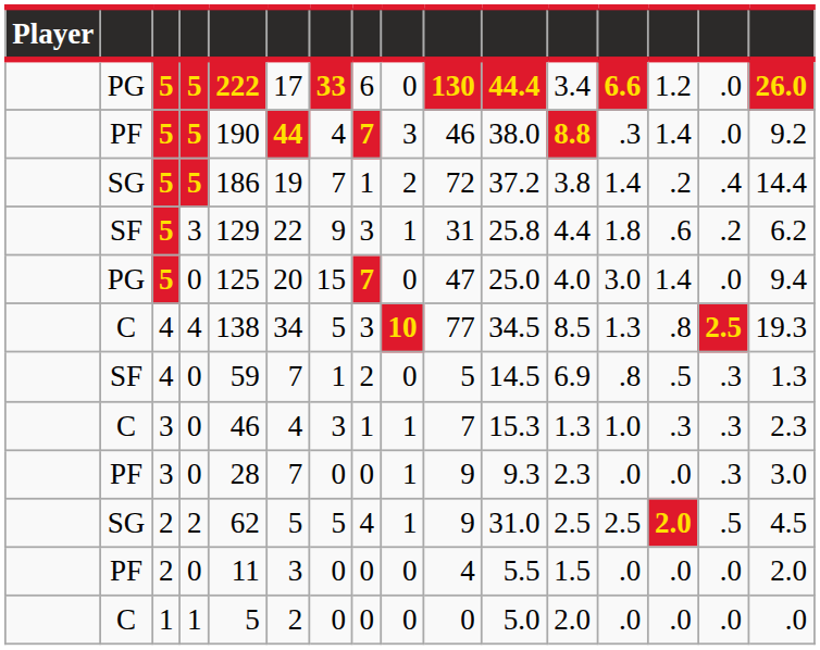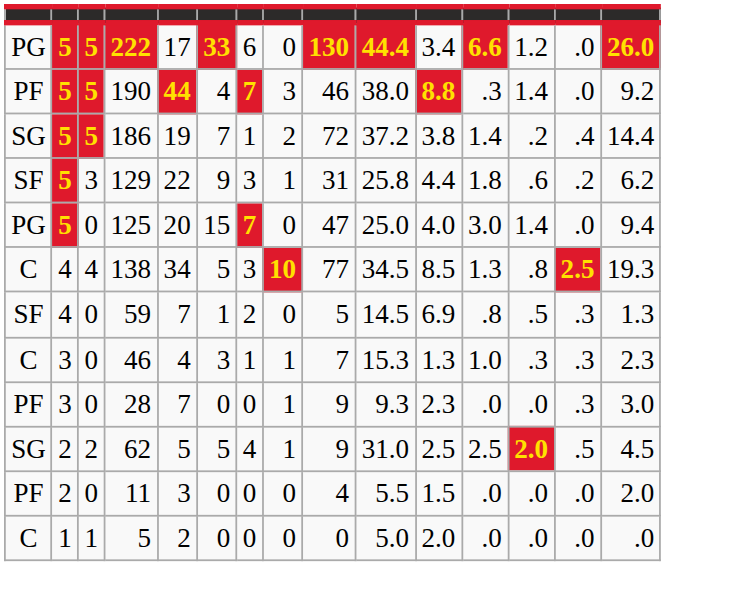 <table class="wikitable sortable" style="font-size: 95%; text-align:right;">
 <tr>
-<th style="background:#2C2A29; color:#FFFFFF; border-top:#DF192C 3px solid; border-bottom:#DF192C 3px solid;">Player</th>
 <th style="background:#2C2A29; color:#FFFFFF; border-top:#DF192C 3px solid; border-bottom:#DF192C 3px solid;"></th>
 <th style="background:#2C2A29; color:#FFFFFF; border-top:#DF192C 3px solid; border-bottom:#DF192C 3px solid;"></th>
 <th style="background:#2C2A29; color:#FFFFFF; border-top:#DF192C 3px solid; border-bottom:#DF192C 3px solid;"></th>
 <th style="background:#2C2A29; color:#FFFFFF; border-top:#DF192C 3px solid; border-bottom:#DF192C 3px solid;"></th>
 <th style="background:#2C2A29; color:#FFFFFF; border-top:#DF192C 3px solid; border-bottom:#DF192C 3px solid;"></th>
 <th style="background:#2C2A29; color:#FFFFFF; border-top:#DF192C 3px solid; border-bottom:#DF192C 3px solid;"></th>
 <th style="background:#2C2A29; color:#FFFFFF; border-top:#DF192C 3px solid; border-bottom:#DF192C 3px solid;"></th>
 <th style="background:#2C2A29; color:#FFFFFF; border-top:#DF192C 3px solid; border-bottom:#DF192C 3px solid;"></th>
 <th style="background:#2C2A29; color:#FFFFFF; border-top:#DF192C 3px solid; border-bottom:#DF192C 3px solid;"></th>
 <th style="background:#2C2A29; color:#FFFFFF; border-top:#DF192C 3px solid; border-bottom:#DF192C 3px solid;"></th>
 <th style="background:#2C2A29; color:#FFFFFF; border-top:#DF192C 3px solid; border-bottom:#DF192C 3px solid;"></th>
 <th style="background:#2C2A29; color:#FFFFFF; border-top:#DF192C 3px solid; border-bottom:#DF192C 3px solid;"></th>
 <th style="background:#2C2A29; color:#FFFFFF; border-top:#DF192C 3px solid; border-bottom:#DF192C 3px solid;"></th>
 <th style="background:#2C2A29; color:#FFFFFF; border-top:#DF192C 3px solid; border-bottom:#DF192C 3px solid;"></th>
 <th style="background:#2C2A29; color:#FFFFFF; border-top:#DF192C 3px solid; border-bottom:#DF192C 3px solid;"></th>
 </tr>
 <tr>
-<td style="text-align:left;"></td>
 <td style="text-align:center;">PG</td>
 <td style="background:#DF192C; color:#FFE100;"><strong>5</strong></td>
 <td style="background:#DF192C; color:#FFE100;"><strong>5</strong></td>
 <td style="background:#DF192C; color:#FFE100;"><strong>222</strong></td>
 <td>17</td>
 <td style="background:#DF192C; color:#FFE100;"><strong>33</strong></td>
 <td>6</td>
 <td>0</td>
 <td style="background:#DF192C; color:#FFE100;"><strong>130</strong></td>
 <td style="background:#DF192C; color:#FFE100;"><strong>44.4</strong></td>
 <td>3.4</td>
 <td style="background:#DF192C; color:#FFE100;"><strong>6.6</strong></td>
 <td>1.2</td>
 <td>.0</td>
 <td style="background:#DF192C; color:#FFE100;"><strong>26.0</strong></td>
 </tr>
 <tr>
-<td style="text-align:left;"></td>
 <td style="text-align:center;">PF</td>
 <td style="background:#DF192C; color:#FFE100;"><strong>5</strong></td>
 <td style="background:#DF192C; color:#FFE100;"><strong>5</strong></td>
 <td>190</td>
 <td style="background:#DF192C; color:#FFE100;"><strong>44</strong></td>
 <td>4</td>
 <td style="background:#DF192C; color:#FFE100;"><strong>7</strong></td>
 <td>3</td>
 <td>46</td>
 <td>38.0</td>
 <td style="background:#DF192C; color:#FFE100;"><strong>8.8</strong></td>
 <td>.3</td>
 <td>1.4</td>
 <td>.0</td>
 <td>9.2</td>
 </tr>
 <tr>
-<td style="text-align:left;"></td>
 <td style="text-align:center;">SG</td>
 <td style="background:#DF192C; color:#FFE100;"><strong>5</strong></td>
 <td style="background:#DF192C; color:#FFE100;"><strong>5</strong></td>
 <td>186</td>
 <td>19</td>
 <td>7</td>
 <td>1</td>
 <td>2</td>
 <td>72</td>
 <td>37.2</td>
 <td>3.8</td>
 <td>1.4</td>
 <td>.2</td>
 <td>.4</td>
 <td>14.4</td>
 </tr>
 <tr>
-<td style="text-align:left;"></td>
 <td style="text-align:center;">SF</td>
 <td style="background:#DF192C; color:#FFE100;"><strong>5</strong></td>
 <td>3</td>
 <td>129</td>
 <td>22</td>
 <td>9</td>
 <td>3</td>
 <td>1</td>
 <td>31</td>
 <td>25.8</td>
 <td>4.4</td>
 <td>1.8</td>
 <td>.6</td>
 <td>.2</td>
 <td>6.2</td>
 </tr>
 <tr>
-<td style="text-align:left;"></td>
 <td style="text-align:center;">PG</td>
 <td style="background:#DF192C; color:#FFE100;"><strong>5</strong></td>
 <td>0</td>
 <td>125</td>
 <td>20</td>
 <td>15</td>
 <td style="background:#DF192C; color:#FFE100;"><strong>7</strong></td>
 <td>0</td>
 <td>47</td>
 <td>25.0</td>
 <td>4.0</td>
 <td>3.0</td>
 <td>1.4</td>
 <td>.0</td>
 <td>9.4</td>
 </tr>
 <tr>
-<td style="text-align:left;"></td>
 <td style="text-align:center;">C</td>
 <td>4</td>
 <td>4</td>
 <td>138</td>
 <td>34</td>
 <td>5</td>
 <td>3</td>
 <td style="background:#DF192C; color:#FFE100;"><strong>10</strong></td>
 <td>77</td>
 <td>34.5</td>
 <td>8.5</td>
 <td>1.3</td>
 <td>.8</td>
 <td style="background:#DF192C; color:#FFE100;"><strong>2.5</strong></td>
 <td>19.3</td>
 </tr>
 <tr>
-<td style="text-align:left;"></td>
 <td style="text-align:center;">SF</td>
 <td>4</td>
 <td>0</td>
 <td>59</td>
 <td>7</td>
 <td>1</td>
 <td>2</td>
 <td>0</td>
 <td>5</td>
 <td>14.5</td>
 <td>6.9</td>
 <td>.8</td>
 <td>.5</td>
 <td>.3</td>
 <td>1.3</td>
 </tr>
 <tr>
-<td style="text-align:left;"></td>
 <td style="text-align:center;">C</td>
 <td>3</td>
 <td>0</td>
 <td>46</td>
 <td>4</td>
 <td>3</td>
 <td>1</td>
 <td>1</td>
 <td>7</td>
 <td>15.3</td>
 <td>1.3</td>
 <td>1.0</td>
 <td>.3</td>
 <td>.3</td>
 <td>2.3</td>
 </tr>
 <tr>
-<td style="text-align:left;"></td>
 <td style="text-align:center;">PF</td>
 <td>3</td>
 <td>0</td>
 <td>28</td>
 <td>7</td>
 <td>0</td>
 <td>0</td>
 <td>1</td>
 <td>9</td>
 <td>9.3</td>
 <td>2.3</td>
 <td>.0</td>
 <td>.0</td>
 <td>.3</td>
 <td>3.0</td>
 </tr>
 <tr>
-<td style="text-align:left;"></td>
 <td style="text-align:center;">SG</td>
 <td>2</td>
 <td>2</td>
 <td>62</td>
 <td>5</td>
 <td>5</td>
 <td>4</td>
 <td>1</td>
 <td>9</td>
 <td>31.0</td>
 <td>2.5</td>
 <td>2.5</td>
 <td style="background:#DF192C; color:#FFE100;"><strong>2.0</strong></td>
 <td>.5</td>
 <td>4.5</td>
 </tr>
 <tr>
-<td style="text-align:left;"></td>
 <td style="text-align:center;">PF</td>
 <td>2</td>
 <td>0</td>
 <td>11</td>
 <td>3</td>
 <td>0</td>
 <td>0</td>
 <td>0</td>
 <td>4</td>
 <td>5.5</td>
 <td>1.5</td>
 <td>.0</td>
 <td>.0</td>
 <td>.0</td>
 <td>2.0</td>
 </tr>
 <tr>
-<td style="text-align:left;"></td>
 <td style="text-align:center;">C</td>
 <td>1</td>
 <td>1</td>
 <td>5</td>
 <td>2</td>
 <td>0</td>
 <td>0</td>
 <td>0</td>
 <td>0</td>
 <td>5.0</td>
 <td>2.0</td>
 <td>.0</td>
 <td>.0</td>
 <td>.0</td>
 <td>.0</td>
 </tr>
 </table>
